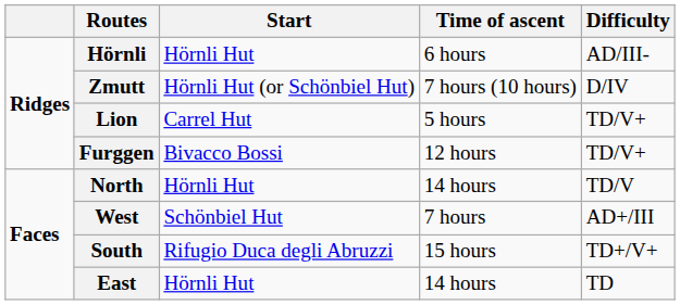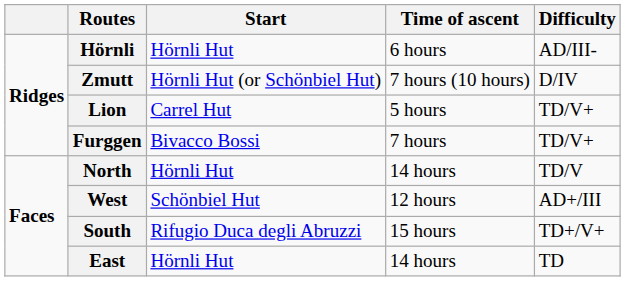 <table class="wikitable" style="margin: 1em auto 1em auto;">
 <tr>
 <th></th>
 <th>Routes</th>
 <th>Start</th>
 <th>Time of ascent</th>
 <th>Difficulty</th>
 </tr>
 <tr>
 <td rowspan=4><strong>Ridges</strong></td>
 <th>Hörnli</th>
 <td><a href='#'>Hörnli Hut</a></td>
 <td>6 hours</td>
 <td>AD/III-</td>
 </tr>
 <tr>
 <th>Zmutt</th>
 <td><a href='#'>Hörnli Hut</a> (or <a href='#'>Schönbiel Hut</a>)</td>
 <td>7 hours (10 hours)</td>
 <td>D/IV</td>
 </tr>
 <tr>
 <th>Lion</th>
 <td><a href='#'>Carrel Hut</a></td>
 <td>5 hours</td>
 <td>TD/V+</td>
 </tr>
 <tr>
 <th>Furggen</th>
 <td><a href='#'>Bivacco Bossi</a></td>
-<td>12 hours</td>
+<td>7 hours</td>
 <td>TD/V+</td>
 </tr>
 <tr>
 <td rowspan= "4"><strong>Faces</strong></td>
 <th>North</th>
 <td><a href='#'>Hörnli Hut</a></td>
 <td>14 hours</td>
 <td>TD/V</td>
 </tr>
 <tr>
 <th>West</th>
 <td><a href='#'>Schönbiel Hut</a></td>
-<td>7 hours</td>
+<td>12 hours</td>
 <td>AD+/III</td>
 </tr>
 <tr>
 <th>South</th>
 <td><a href='#'>Rifugio Duca degli Abruzzi</a></td>
 <td>15 hours</td>
 <td>TD+/V+</td>
 </tr>
 <tr>
 <th>East</th>
 <td><a href='#'>Hörnli Hut</a></td>
 <td>14 hours</td>
 <td>TD</td>
 </tr>
 </table>
